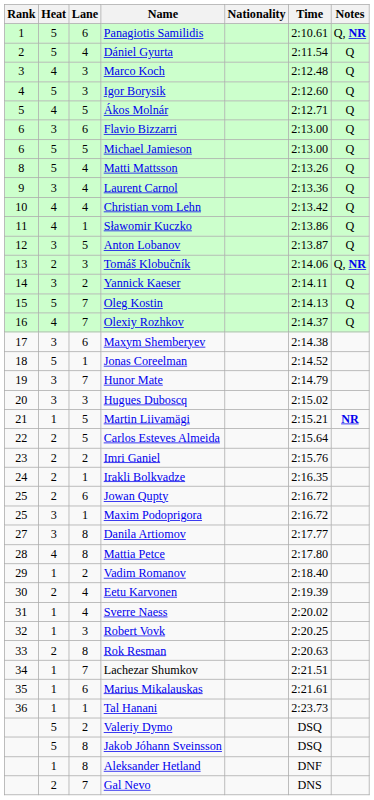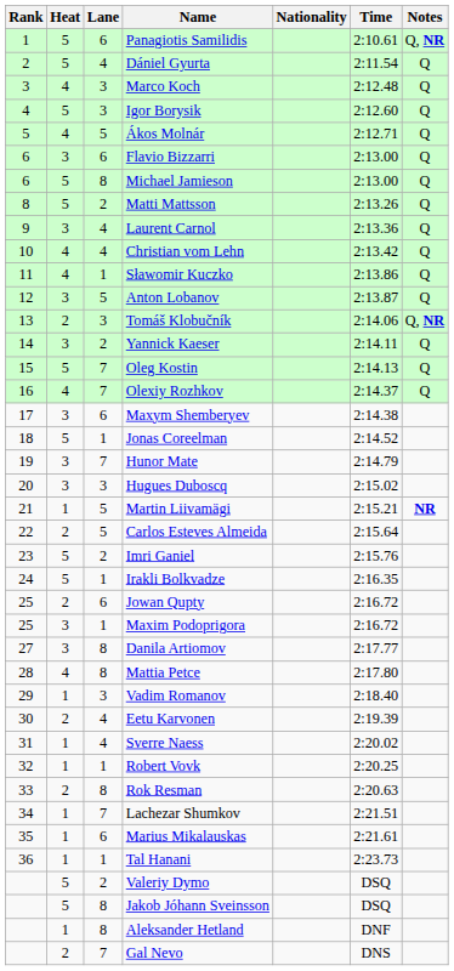 <table class="wikitable sortable" style="text-align:center">
 <tr>
 <th>Rank</th>
 <th>Heat</th>
 <th>Lane</th>
 <th>Name</th>
 <th>Nationality</th>
 <th>Time</th>
 <th>Notes</th>
 </tr>
 <tr bgcolor=ccffcc>
 <td>1</td>
 <td>5</td>
 <td>6</td>
 <td align=left><a href='#'>Panagiotis Samilidis</a></td>
 <td align=left></td>
 <td>2:10.61</td>
 <td>Q, <strong><a href='#'>NR</a></strong></td>
 </tr>
 <tr bgcolor=ccffcc>
 <td>2</td>
 <td>5</td>
 <td>4</td>
 <td align=left><a href='#'>Dániel Gyurta</a></td>
 <td align=left></td>
 <td>2:11.54</td>
 <td>Q</td>
 </tr>
 <tr bgcolor=ccffcc>
 <td>3</td>
 <td>4</td>
 <td>3</td>
 <td align=left><a href='#'>Marco Koch</a></td>
 <td align=left></td>
 <td>2:12.48</td>
 <td>Q</td>
 </tr>
 <tr bgcolor=ccffcc>
 <td>4</td>
 <td>5</td>
 <td>3</td>
 <td align=left><a href='#'>Igor Borysik</a></td>
 <td align=left></td>
 <td>2:12.60</td>
 <td>Q</td>
 </tr>
 <tr bgcolor=ccffcc>
 <td>5</td>
 <td>4</td>
 <td>5</td>
 <td align=left><a href='#'>Ákos Molnár</a></td>
 <td align=left></td>
 <td>2:12.71</td>
 <td>Q</td>
 </tr>
 <tr bgcolor=ccffcc>
 <td>6</td>
 <td>3</td>
 <td>6</td>
 <td align=left><a href='#'>Flavio Bizzarri</a></td>
 <td align=left></td>
 <td>2:13.00</td>
 <td>Q</td>
 </tr>
 <tr bgcolor=ccffcc>
 <td>6</td>
 <td>5</td>
-<td>5</td>
+<td>8</td>
 <td align=left><a href='#'>Michael Jamieson</a></td>
 <td align=left></td>
 <td>2:13.00</td>
 <td>Q</td>
 </tr>
 <tr bgcolor=ccffcc>
 <td>8</td>
 <td>5</td>
-<td>4</td>
+<td>2</td>
 <td align=left><a href='#'>Matti Mattsson</a></td>
 <td align=left></td>
 <td>2:13.26</td>
 <td>Q</td>
 </tr>
 <tr bgcolor=ccffcc>
 <td>9</td>
 <td>3</td>
 <td>4</td>
 <td align=left><a href='#'>Laurent Carnol</a></td>
 <td align=left></td>
 <td>2:13.36</td>
 <td>Q</td>
 </tr>
 <tr bgcolor=ccffcc>
 <td>10</td>
 <td>4</td>
 <td>4</td>
 <td align=left><a href='#'>Christian vom Lehn</a></td>
 <td align=left></td>
 <td>2:13.42</td>
 <td>Q</td>
 </tr>
 <tr bgcolor=ccffcc>
 <td>11</td>
 <td>4</td>
 <td>1</td>
 <td align=left><a href='#'>Sławomir Kuczko</a></td>
 <td align=left></td>
 <td>2:13.86</td>
 <td>Q</td>
 </tr>
 <tr bgcolor=ccffcc>
 <td>12</td>
 <td>3</td>
 <td>5</td>
 <td align=left><a href='#'>Anton Lobanov</a></td>
 <td align=left></td>
 <td>2:13.87</td>
 <td>Q</td>
 </tr>
 <tr bgcolor=ccffcc>
 <td>13</td>
 <td>2</td>
 <td>3</td>
 <td align=left><a href='#'>Tomáš Klobučník</a></td>
 <td align=left></td>
 <td>2:14.06</td>
 <td>Q, <strong><a href='#'>NR</a></strong></td>
 </tr>
 <tr bgcolor=ccffcc>
 <td>14</td>
 <td>3</td>
 <td>2</td>
 <td align=left><a href='#'>Yannick Kaeser</a></td>
 <td align=left></td>
 <td>2:14.11</td>
 <td>Q</td>
 </tr>
 <tr bgcolor=ccffcc>
 <td>15</td>
 <td>5</td>
 <td>7</td>
 <td align=left><a href='#'>Oleg Kostin</a></td>
 <td align=left></td>
 <td>2:14.13</td>
 <td>Q</td>
 </tr>
 <tr bgcolor=ccffcc>
 <td>16</td>
 <td>4</td>
 <td>7</td>
 <td align=left><a href='#'>Olexiy Rozhkov</a></td>
 <td align=left></td>
 <td>2:14.37</td>
 <td>Q</td>
 </tr>
 <tr>
 <td>17</td>
 <td>3</td>
 <td>6</td>
 <td align=left><a href='#'>Maxym Shemberyev</a></td>
 <td align=left></td>
 <td>2:14.38</td>
 <td></td>
 </tr>
 <tr>
 <td>18</td>
 <td>5</td>
 <td>1</td>
 <td align=left><a href='#'>Jonas Coreelman</a></td>
 <td align=left></td>
 <td>2:14.52</td>
 <td></td>
 </tr>
 <tr>
 <td>19</td>
 <td>3</td>
 <td>7</td>
 <td align=left><a href='#'>Hunor Mate</a></td>
 <td align=left></td>
 <td>2:14.79</td>
 <td></td>
 </tr>
 <tr>
 <td>20</td>
 <td>3</td>
 <td>3</td>
 <td align=left><a href='#'>Hugues Duboscq</a></td>
 <td align=left></td>
 <td>2:15.02</td>
 <td></td>
 </tr>
 <tr>
 <td>21</td>
 <td>1</td>
 <td>5</td>
 <td align=left><a href='#'>Martin Liivamägi</a></td>
 <td align=left></td>
 <td>2:15.21</td>
 <td><strong><a href='#'>NR</a></strong></td>
 </tr>
 <tr>
 <td>22</td>
 <td>2</td>
 <td>5</td>
 <td align=left><a href='#'>Carlos Esteves Almeida</a></td>
 <td align=left></td>
 <td>2:15.64</td>
 <td></td>
 </tr>
 <tr>
 <td>23</td>
-<td>2</td>
+<td>5</td>
 <td>2</td>
 <td align=left><a href='#'>Imri Ganiel</a></td>
 <td align=left></td>
 <td>2:15.76</td>
 <td></td>
 </tr>
 <tr>
 <td>24</td>
-<td>2</td>
+<td>5</td>
 <td>1</td>
 <td align=left><a href='#'>Irakli Bolkvadze</a></td>
 <td align=left></td>
 <td>2:16.35</td>
 <td></td>
 </tr>
 <tr>
 <td>25</td>
 <td>2</td>
 <td>6</td>
 <td align=left><a href='#'>Jowan Qupty</a></td>
 <td align=left></td>
 <td>2:16.72</td>
 <td></td>
 </tr>
 <tr>
 <td>25</td>
 <td>3</td>
 <td>1</td>
 <td align=left><a href='#'>Maxim Podoprigora</a></td>
 <td align=left></td>
 <td>2:16.72</td>
 <td></td>
 </tr>
 <tr>
 <td>27</td>
 <td>3</td>
 <td>8</td>
 <td align=left><a href='#'>Danila Artiomov</a></td>
 <td align=left></td>
 <td>2:17.77</td>
 <td></td>
 </tr>
 <tr>
 <td>28</td>
 <td>4</td>
 <td>8</td>
 <td align=left><a href='#'>Mattia Petce</a></td>
 <td align=left></td>
 <td>2:17.80</td>
 <td></td>
 </tr>
 <tr>
 <td>29</td>
 <td>1</td>
-<td>2</td>
+<td>3</td>
 <td align=left><a href='#'>Vadim Romanov</a></td>
 <td align=left></td>
 <td>2:18.40</td>
 <td></td>
 </tr>
 <tr>
 <td>30</td>
 <td>2</td>
 <td>4</td>
 <td align=left><a href='#'>Eetu Karvonen</a></td>
 <td align=left></td>
 <td>2:19.39</td>
 <td></td>
 </tr>
 <tr>
 <td>31</td>
 <td>1</td>
 <td>4</td>
 <td align=left><a href='#'>Sverre Naess</a></td>
 <td align=left></td>
 <td>2:20.02</td>
 <td></td>
 </tr>
 <tr>
 <td>32</td>
 <td>1</td>
-<td>3</td>
+<td>1</td>
 <td align=left><a href='#'>Robert Vovk</a></td>
 <td align=left></td>
 <td>2:20.25</td>
 <td></td>
 </tr>
 <tr>
 <td>33</td>
 <td>2</td>
 <td>8</td>
 <td align=left><a href='#'>Rok Resman</a></td>
 <td align=left></td>
 <td>2:20.63</td>
 <td></td>
 </tr>
 <tr>
 <td>34</td>
 <td>1</td>
 <td>7</td>
 <td align=left>Lachezar Shumkov</td>
 <td align=left></td>
 <td>2:21.51</td>
 <td></td>
 </tr>
 <tr>
 <td>35</td>
 <td>1</td>
 <td>6</td>
 <td align=left><a href='#'>Marius Mikalauskas</a></td>
 <td align=left></td>
 <td>2:21.61</td>
 <td></td>
 </tr>
 <tr>
 <td>36</td>
 <td>1</td>
 <td>1</td>
 <td align=left><a href='#'>Tal Hanani</a></td>
 <td align=left></td>
 <td>2:23.73</td>
 <td></td>
 </tr>
 <tr>
 <td></td>
 <td>5</td>
 <td>2</td>
 <td align=left><a href='#'>Valeriy Dymo</a></td>
 <td align=left></td>
 <td>DSQ</td>
 <td></td>
 </tr>
 <tr>
 <td></td>
 <td>5</td>
 <td>8</td>
 <td align=left><a href='#'>Jakob Jóhann Sveinsson</a></td>
 <td align=left></td>
 <td>DSQ</td>
 <td></td>
 </tr>
 <tr>
 <td></td>
 <td>1</td>
 <td>8</td>
 <td align=left><a href='#'>Aleksander Hetland</a></td>
 <td align=left></td>
 <td>DNF</td>
 <td></td>
 </tr>
 <tr>
 <td></td>
 <td>2</td>
 <td>7</td>
 <td align=left><a href='#'>Gal Nevo</a></td>
 <td align=left></td>
 <td>DNS</td>
 <td></td>
 </tr>
 </table>
